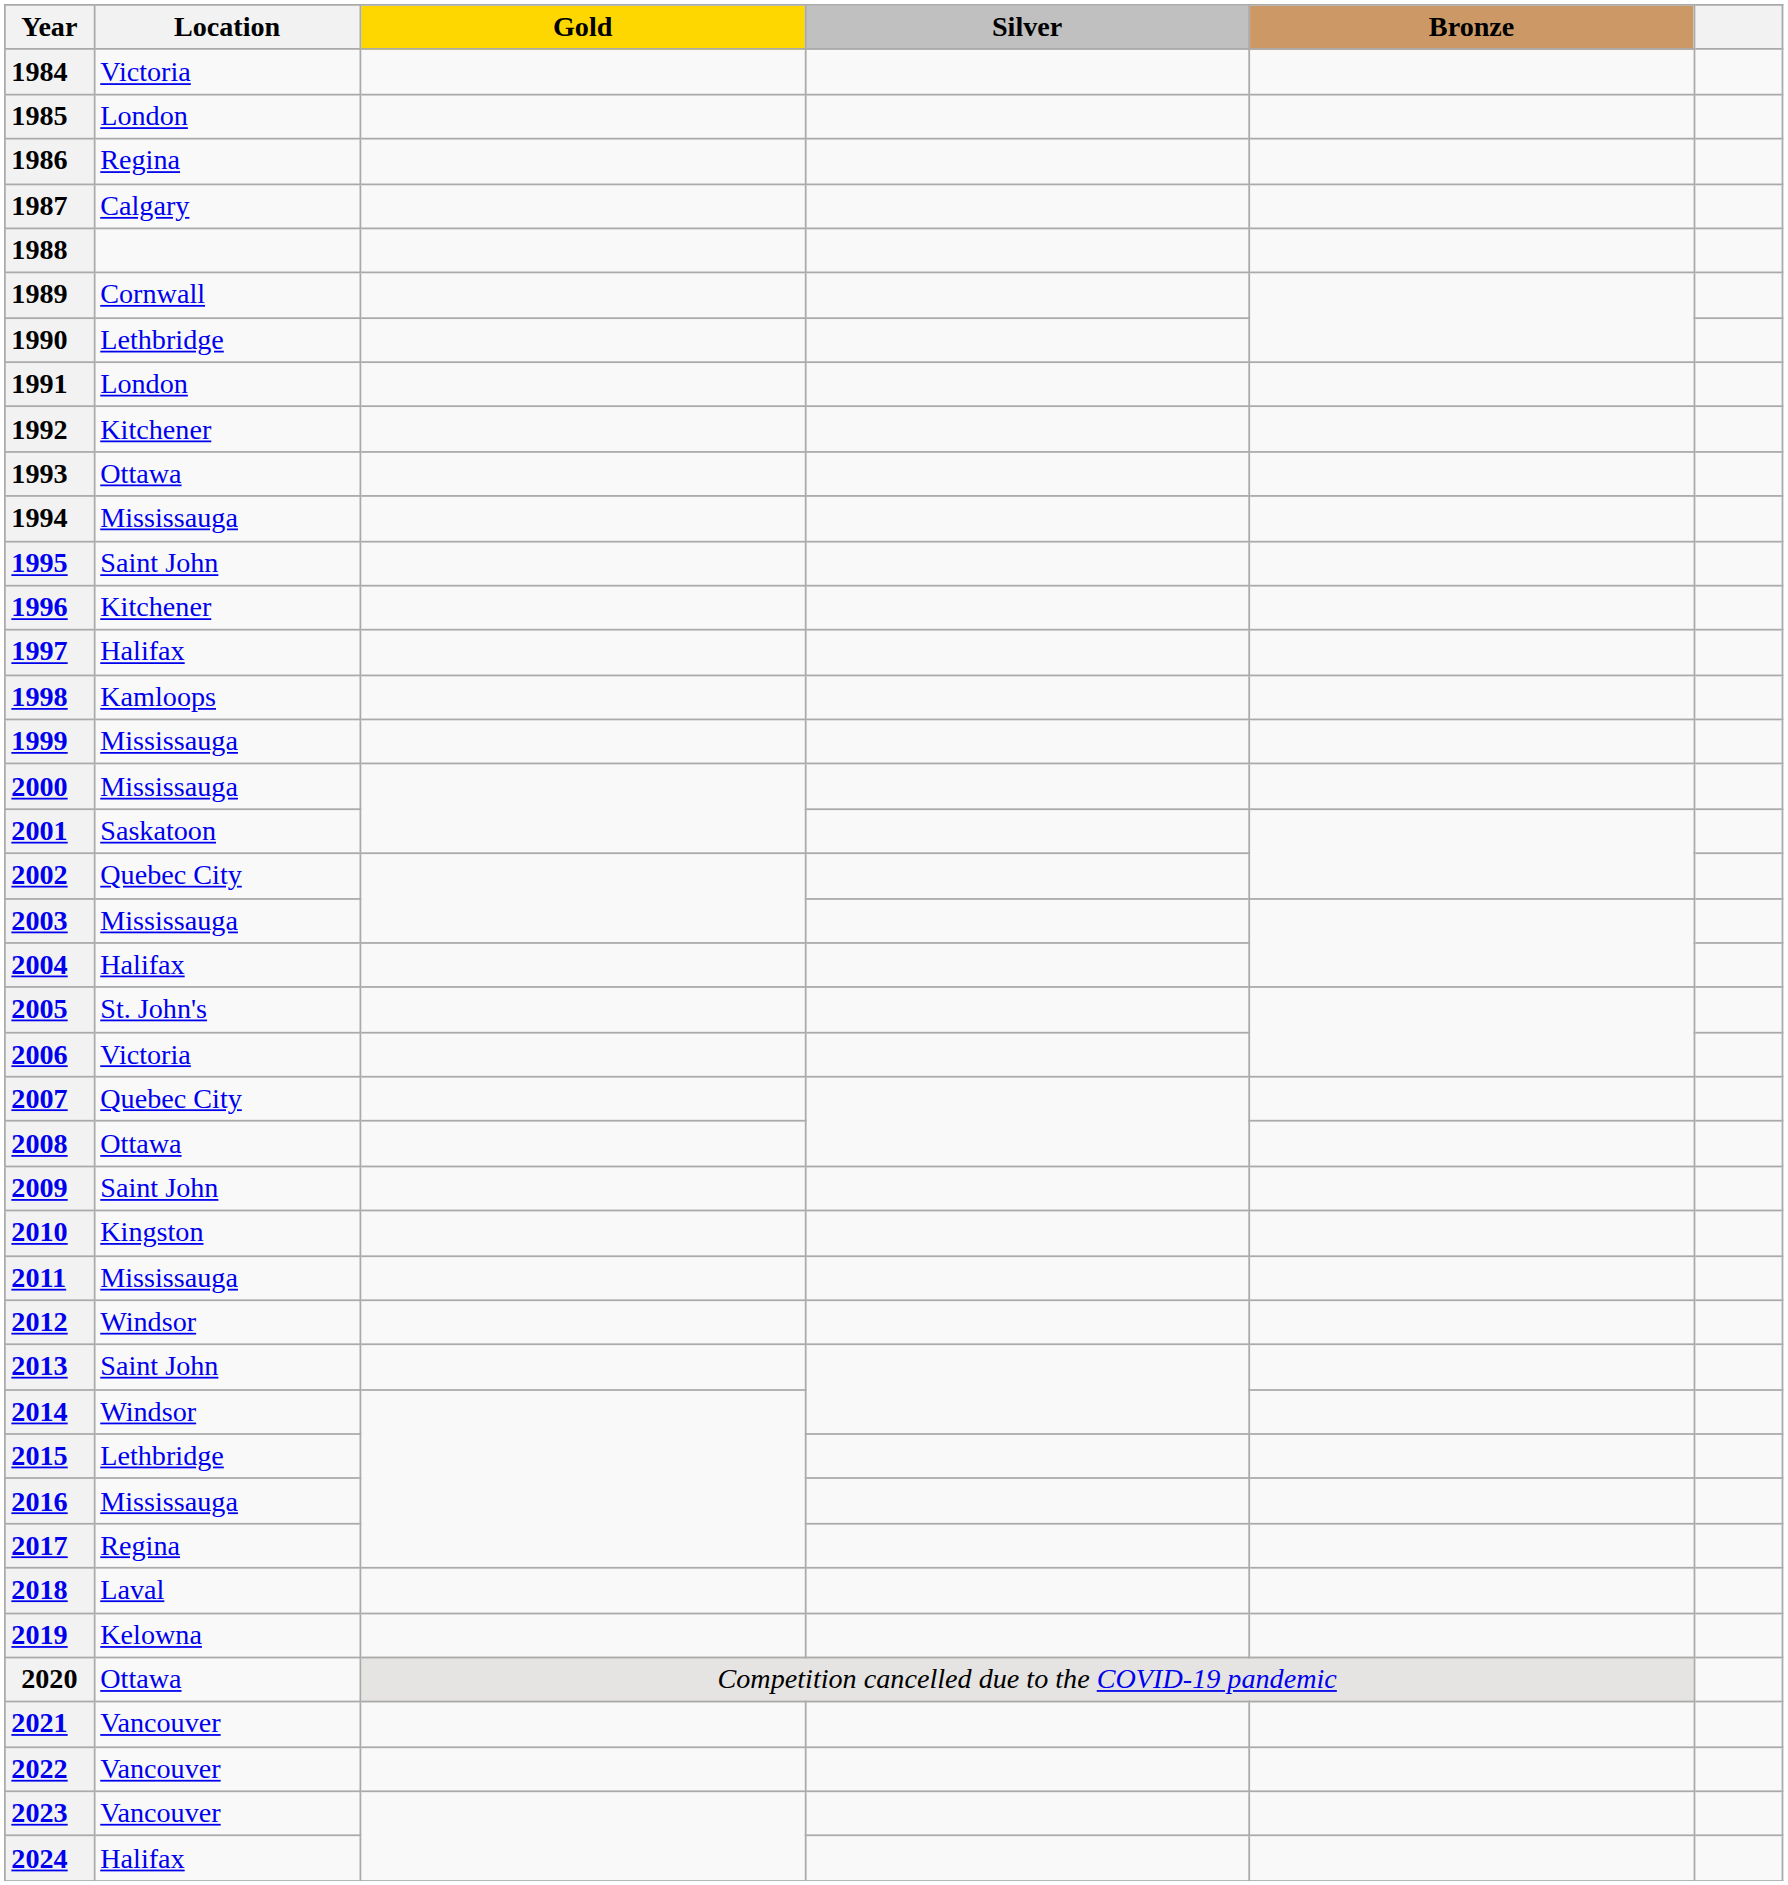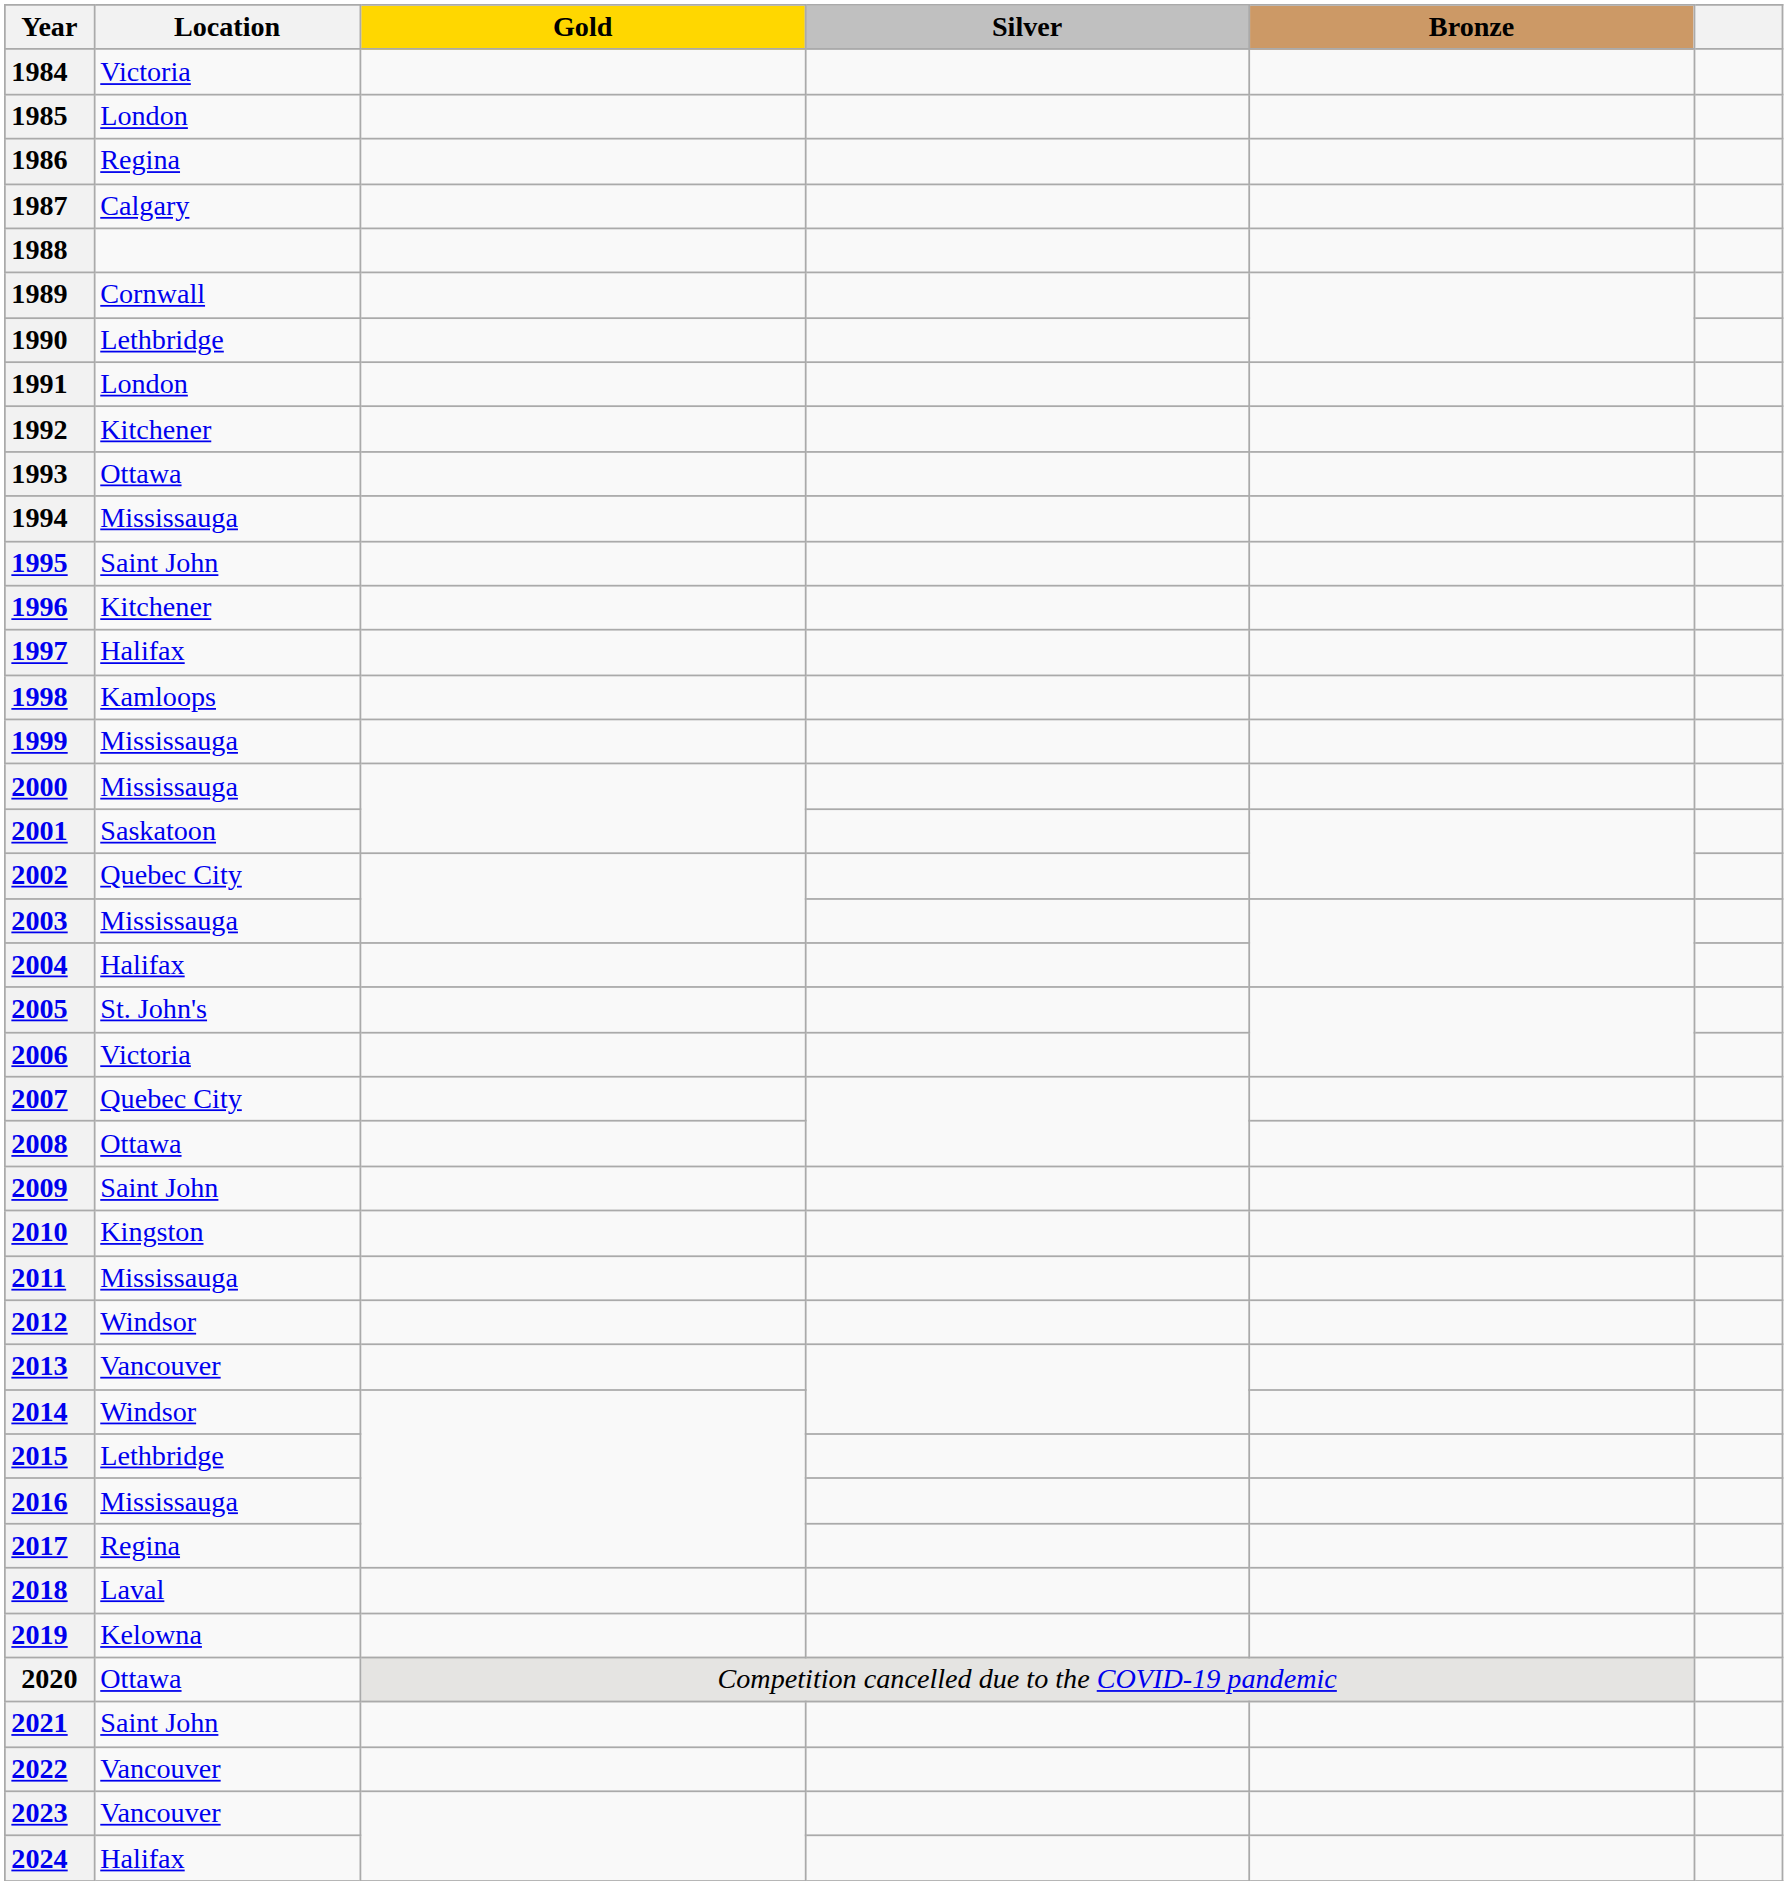 <table class="wikitable unsortable" style="text-align:left; width:80%">
 <tr>
 <th scope="col" style="text-align:center; width:5%">Year</th>
 <th scope="col" style="text-align:center; width:15%">Location</th>
 <th scope="col" style="text-align:center; width:25%; background:gold">Gold</th>
 <th scope="col" style="text-align:center; width:25%; background:silver">Silver</th>
 <th scope="col" style="text-align:center; width:25%; background:#c96">Bronze</th>
 <th scope="col" style="text-align:center; width:5%"></th>
 </tr>
 <tr>
 <th scope="row" style="text-align:left">1984</th>
 <td><a href='#'>Victoria</a></td>
 <td></td>
 <td></td>
 <td></td>
 <td></td>
 </tr>
 <tr>
 <th scope="row" style="text-align:left">1985</th>
 <td><a href='#'>London</a></td>
 <td></td>
 <td></td>
 <td></td>
 <td></td>
 </tr>
 <tr>
 <th scope="row" style="text-align:left">1986</th>
 <td><a href='#'>Regina</a></td>
 <td></td>
 <td></td>
 <td></td>
 <td></td>
 </tr>
 <tr>
 <th scope="row" style="text-align:left">1987</th>
 <td><a href='#'>Calgary</a></td>
 <td></td>
 <td></td>
 <td></td>
 <td></td>
 </tr>
 <tr>
 <th scope="row" style="text-align:left">1988</th>
 <td></td>
 <td></td>
 <td></td>
 <td></td>
 <td></td>
 </tr>
 <tr>
 <th scope="row" style="text-align:left">1989</th>
 <td><a href='#'>Cornwall</a></td>
 <td></td>
 <td></td>
 <td rowspan="2"></td>
 <td></td>
 </tr>
 <tr>
 <th scope="row" style="text-align:left">1990</th>
 <td><a href='#'>Lethbridge</a></td>
 <td></td>
 <td></td>
 <td></td>
 </tr>
 <tr>
 <th scope="row" style="text-align:left">1991</th>
 <td><a href='#'>London</a></td>
 <td></td>
 <td></td>
 <td></td>
 <td></td>
 </tr>
 <tr>
 <th scope="row" style="text-align:left">1992</th>
 <td><a href='#'>Kitchener</a></td>
 <td></td>
 <td></td>
 <td></td>
 <td></td>
 </tr>
 <tr>
 <th scope="row" style="text-align:left">1993</th>
 <td><a href='#'>Ottawa</a></td>
 <td></td>
 <td></td>
 <td></td>
 <td></td>
 </tr>
 <tr>
 <th scope="row" style="text-align:left">1994</th>
 <td><a href='#'>Mississauga</a></td>
 <td></td>
 <td></td>
 <td></td>
 <td></td>
 </tr>
 <tr>
 <th scope="row" style="text-align:left"><a href='#'>1995</a></th>
 <td><a href='#'>Saint John</a></td>
 <td></td>
 <td></td>
 <td></td>
 <td></td>
 </tr>
 <tr>
 <th scope="row" style="text-align:left"><a href='#'>1996</a></th>
 <td><a href='#'>Kitchener</a></td>
 <td></td>
 <td></td>
 <td></td>
 <td></td>
 </tr>
 <tr>
 <th scope="row" style="text-align:left"><a href='#'>1997</a></th>
 <td><a href='#'>Halifax</a></td>
 <td></td>
 <td></td>
 <td></td>
 <td></td>
 </tr>
 <tr>
 <th scope="row" style="text-align:left"><a href='#'>1998</a></th>
 <td><a href='#'>Kamloops</a></td>
 <td></td>
 <td></td>
 <td></td>
 <td></td>
 </tr>
 <tr>
 <th scope="row" style="text-align:left"><a href='#'>1999</a></th>
 <td><a href='#'>Mississauga</a></td>
 <td></td>
 <td></td>
 <td></td>
 <td></td>
 </tr>
 <tr>
 <th scope="row" style="text-align:left"><a href='#'>2000</a></th>
 <td><a href='#'>Mississauga</a></td>
 <td rowspan="2"></td>
 <td></td>
 <td></td>
 <td></td>
 </tr>
 <tr>
 <th scope="row" style="text-align:left"><a href='#'>2001</a></th>
 <td><a href='#'>Saskatoon</a></td>
 <td></td>
 <td rowspan="2"></td>
 <td></td>
 </tr>
 <tr>
 <th scope="row" style="text-align:left"><a href='#'>2002</a></th>
 <td><a href='#'>Quebec City</a></td>
 <td rowspan="2"></td>
 <td></td>
 <td></td>
 </tr>
 <tr>
 <th scope="row" style="text-align:left"><a href='#'>2003</a></th>
 <td><a href='#'>Mississauga</a></td>
 <td></td>
 <td rowspan="2"></td>
 <td></td>
 </tr>
 <tr>
 <th scope="row" style="text-align:left"><a href='#'>2004</a></th>
 <td><a href='#'>Halifax</a></td>
 <td></td>
 <td></td>
 <td></td>
 </tr>
 <tr>
 <th scope="row" style="text-align:left"><a href='#'>2005</a></th>
 <td><a href='#'>St. John's</a></td>
 <td></td>
 <td></td>
 <td rowspan="2"></td>
 <td></td>
 </tr>
 <tr>
 <th scope="row" style="text-align:left"><a href='#'>2006</a></th>
 <td><a href='#'>Victoria</a></td>
 <td></td>
 <td></td>
 <td></td>
 </tr>
 <tr>
 <th scope="row" style="text-align:left"><a href='#'>2007</a></th>
 <td><a href='#'>Quebec City</a></td>
 <td></td>
 <td rowspan="2"></td>
 <td></td>
 <td></td>
 </tr>
 <tr>
 <th scope="row" style="text-align:left"><a href='#'>2008</a></th>
 <td><a href='#'>Ottawa</a></td>
 <td></td>
 <td></td>
 <td></td>
 </tr>
 <tr>
 <th scope="row" style="text-align:left"><a href='#'>2009</a></th>
 <td><a href='#'>Saint John</a></td>
 <td></td>
 <td></td>
 <td></td>
 <td></td>
 </tr>
 <tr>
 <th scope="row" style="text-align:left"><a href='#'>2010</a></th>
 <td><a href='#'>Kingston</a></td>
 <td></td>
 <td></td>
 <td></td>
 <td></td>
 </tr>
 <tr>
 <th scope="row" style="text-align:left"><a href='#'>2011</a></th>
 <td><a href='#'>Mississauga</a></td>
 <td></td>
 <td></td>
 <td></td>
 <td></td>
 </tr>
 <tr>
 <th scope="row" style="text-align:left"><a href='#'>2012</a></th>
 <td><a href='#'>Windsor</a></td>
 <td></td>
 <td></td>
 <td></td>
 <td></td>
 </tr>
 <tr>
 <th scope="row" style="text-align:left"><a href='#'>2013</a></th>
-<td><a href='#'>Saint John</a></td>
+<td><a href='#'>Vancouver</a></td>
 <td></td>
 <td rowspan="2"></td>
 <td></td>
 <td></td>
 </tr>
 <tr>
 <th scope="row" style="text-align:left"><a href='#'>2014</a></th>
 <td><a href='#'>Windsor</a></td>
 <td rowspan="4"></td>
 <td></td>
 <td></td>
 </tr>
 <tr>
 <th scope="row" style="text-align:left"><a href='#'>2015</a></th>
 <td><a href='#'>Lethbridge</a></td>
 <td></td>
 <td></td>
 <td></td>
 </tr>
 <tr>
 <th scope="row" style="text-align:left"><a href='#'>2016</a></th>
 <td><a href='#'>Mississauga</a></td>
 <td></td>
 <td></td>
 <td></td>
 </tr>
 <tr>
 <th scope="row" style="text-align:left"><a href='#'>2017</a></th>
 <td><a href='#'>Regina</a></td>
 <td></td>
 <td></td>
 <td></td>
 </tr>
 <tr>
 <th scope="row" style="text-align:left"><a href='#'>2018</a></th>
 <td><a href='#'>Laval</a></td>
 <td></td>
 <td></td>
 <td></td>
 <td></td>
 </tr>
 <tr>
 <th scope="row" style="text-align:left"><a href='#'>2019</a></th>
 <td><a href='#'>Kelowna</a></td>
 <td></td>
 <td></td>
 <td></td>
 <td></td>
 </tr>
 <tr>
 <th scope="row">2020</th>
 <td><a href='#'>Ottawa</a></td>
 <td colspan="3" align="center" bgcolor="e5e4e2"><em>Competition cancelled due to the <a href='#'>COVID-19 pandemic</a></em></td>
 <td></td>
 </tr>
 <tr>
 <th scope="row" style="text-align:left"><a href='#'>2021</a></th>
-<td><a href='#'>Vancouver</a></td>
+<td><a href='#'>Saint John</a></td>
 <td></td>
 <td></td>
 <td></td>
 <td></td>
 </tr>
 <tr>
 <th scope="row" style="text-align:left"><a href='#'>2022</a></th>
 <td><a href='#'>Vancouver</a></td>
 <td></td>
 <td></td>
 <td></td>
 <td></td>
 </tr>
 <tr>
 <th scope="row" style="text-align:left"><a href='#'>2023</a></th>
 <td><a href='#'>Vancouver</a></td>
 <td rowspan="2"></td>
 <td></td>
 <td></td>
 <td></td>
 </tr>
 <tr>
 <th scope="row" style="text-align:left"><a href='#'>2024</a></th>
 <td><a href='#'>Halifax</a></td>
 <td></td>
 <td></td>
 <td></td>
 </tr>
 </table>
